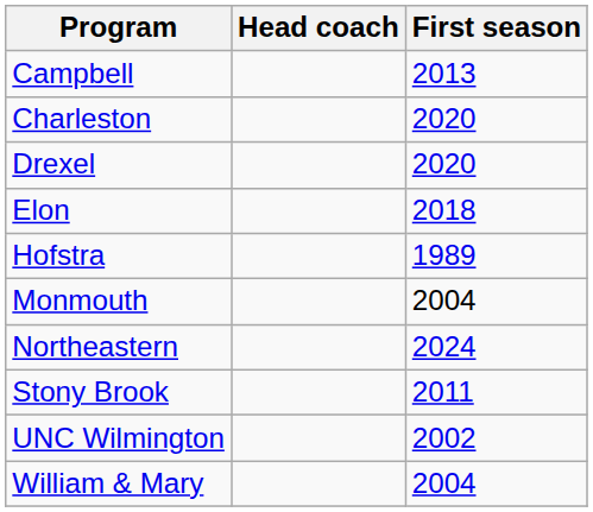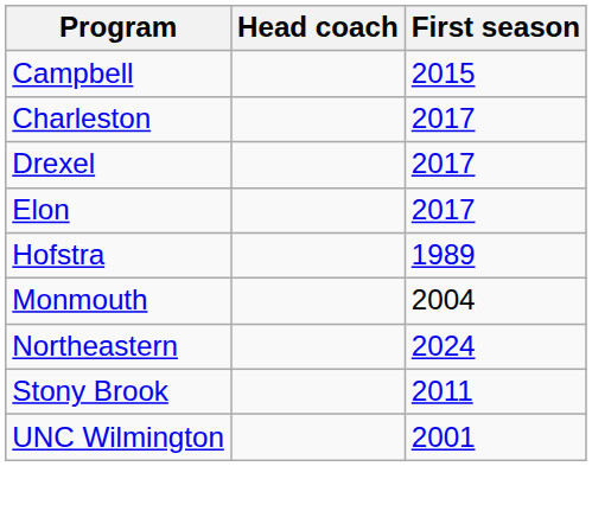 <table class="wikitable sortable">
 <tr>
 <th>Program</th>
 <th>Head coach</th>
 <th>First season</th>
 </tr>
 <tr>
 <td><a href='#'>Campbell</a></td>
 <td></td>
-<td><a href='#'>2013</a></td>
+<td><a href='#'>2015</a></td>
 </tr>
 <tr>
 <td><a href='#'>Charleston</a></td>
 <td></td>
-<td><a href='#'>2020</a></td>
+<td><a href='#'>2017</a></td>
 </tr>
 <tr>
 <td><a href='#'>Drexel</a></td>
 <td></td>
-<td><a href='#'>2020</a></td>
+<td><a href='#'>2017</a></td>
 </tr>
 <tr>
 <td><a href='#'>Elon</a></td>
 <td></td>
-<td><a href='#'>2018</a></td>
+<td><a href='#'>2017</a></td>
 </tr>
 <tr>
 <td><a href='#'>Hofstra</a></td>
 <td></td>
 <td><a href='#'>1989</a></td>
 </tr>
 <tr>
 <td><a href='#'>Monmouth</a></td>
 <td></td>
 <td>2004</td>
 </tr>
 <tr>
 <td><a href='#'>Northeastern</a></td>
 <td></td>
 <td><a href='#'>2024</a></td>
 </tr>
 <tr>
 <td><a href='#'>Stony Brook</a></td>
 <td></td>
 <td><a href='#'>2011</a></td>
 </tr>
 <tr>
 <td><a href='#'>UNC Wilmington</a></td>
 <td></td>
-<td><a href='#'>2002</a></td>
-</tr>
-<tr>
-<td><a href='#'>William & Mary</a></td>
-<td></td>
-<td><a href='#'>2004</a></td>
+<td><a href='#'>2001</a></td>
 </tr>
 </table>
